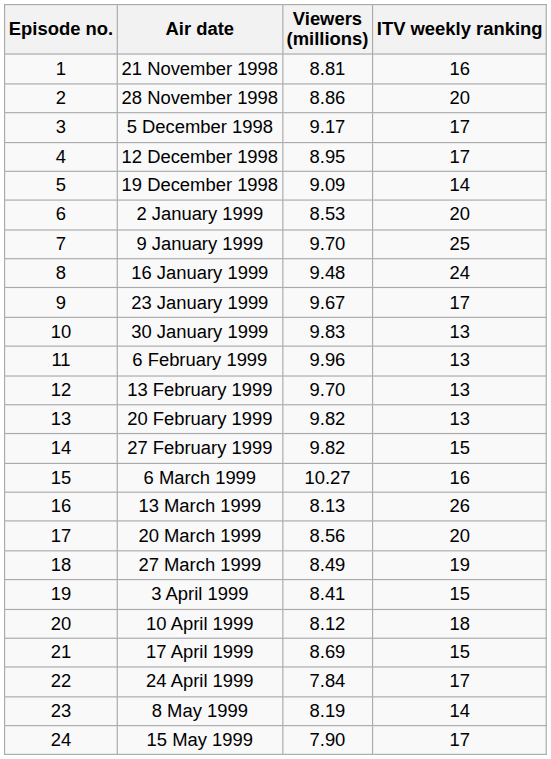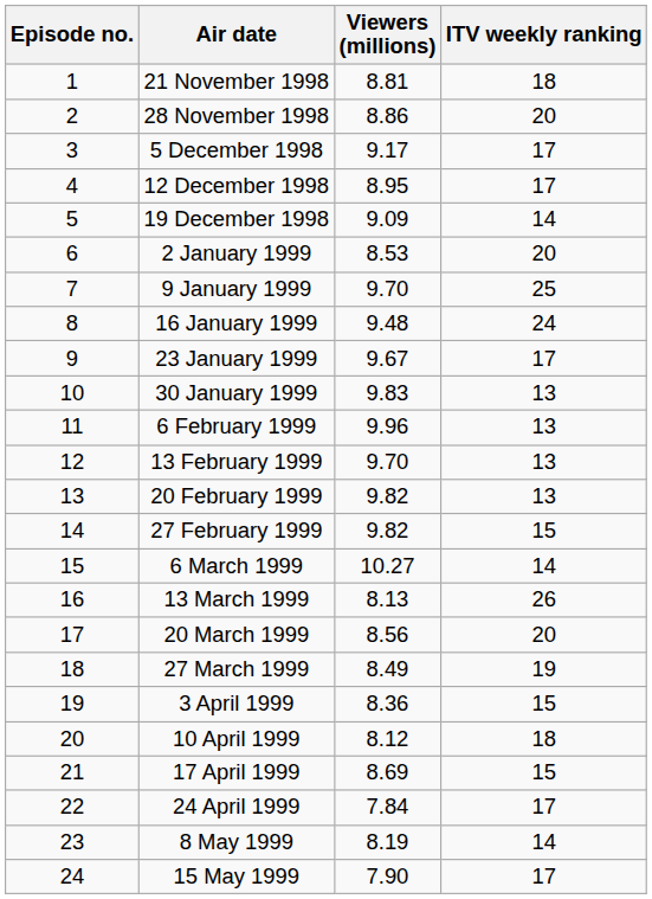 <table class="wikitable" style="text-align:center;">
 <tr>
 <th>Episode no.</th>
 <th>Air date</th>
 <th>Viewers<br>(millions)</th>
 <th>ITV weekly ranking</th>
 </tr>
 <tr>
 <td>1</td>
 <td>21 November 1998</td>
 <td>8.81</td>
-<td>16</td>
+<td>18</td>
 </tr>
 <tr>
 <td>2</td>
 <td>28 November 1998</td>
 <td>8.86</td>
 <td>20</td>
 </tr>
 <tr>
 <td>3</td>
 <td>5 December 1998</td>
 <td>9.17</td>
 <td>17</td>
 </tr>
 <tr>
 <td>4</td>
 <td>12 December 1998</td>
 <td>8.95</td>
 <td>17</td>
 </tr>
 <tr>
 <td>5</td>
 <td>19 December 1998</td>
 <td>9.09</td>
 <td>14</td>
 </tr>
 <tr>
 <td>6</td>
 <td>2 January 1999</td>
 <td>8.53</td>
 <td>20</td>
 </tr>
 <tr>
 <td>7</td>
 <td>9 January 1999</td>
 <td>9.70</td>
 <td>25</td>
 </tr>
 <tr>
 <td>8</td>
 <td>16 January 1999</td>
 <td>9.48</td>
 <td>24</td>
 </tr>
 <tr>
 <td>9</td>
 <td>23 January 1999</td>
 <td>9.67</td>
 <td>17</td>
 </tr>
 <tr>
 <td>10</td>
 <td>30 January 1999</td>
 <td>9.83</td>
 <td>13</td>
 </tr>
 <tr>
 <td>11</td>
 <td>6 February 1999</td>
 <td>9.96</td>
 <td>13</td>
 </tr>
 <tr>
 <td>12</td>
 <td>13 February 1999</td>
 <td>9.70</td>
 <td>13</td>
 </tr>
 <tr>
 <td>13</td>
 <td>20 February 1999</td>
 <td>9.82</td>
 <td>13</td>
 </tr>
 <tr>
 <td>14</td>
 <td>27 February 1999</td>
 <td>9.82</td>
 <td>15</td>
 </tr>
 <tr>
 <td>15</td>
 <td>6 March 1999</td>
 <td>10.27</td>
-<td>16</td>
+<td>14</td>
 </tr>
 <tr>
 <td>16</td>
 <td>13 March 1999</td>
 <td>8.13</td>
 <td>26</td>
 </tr>
 <tr>
 <td>17</td>
 <td>20 March 1999</td>
 <td>8.56</td>
 <td>20</td>
 </tr>
 <tr>
 <td>18</td>
 <td>27 March 1999</td>
 <td>8.49</td>
 <td>19</td>
 </tr>
 <tr>
 <td>19</td>
 <td>3 April 1999</td>
-<td>8.41</td>
+<td>8.36</td>
 <td>15</td>
 </tr>
 <tr>
 <td>20</td>
 <td>10 April 1999</td>
 <td>8.12</td>
 <td>18</td>
 </tr>
 <tr>
 <td>21</td>
 <td>17 April 1999</td>
 <td>8.69</td>
 <td>15</td>
 </tr>
 <tr>
 <td>22</td>
 <td>24 April 1999</td>
 <td>7.84</td>
 <td>17</td>
 </tr>
 <tr>
 <td>23</td>
 <td>8 May 1999</td>
 <td>8.19</td>
 <td>14</td>
 </tr>
 <tr>
 <td>24</td>
 <td>15 May 1999</td>
 <td>7.90</td>
 <td>17</td>
 </tr>
 </table>
